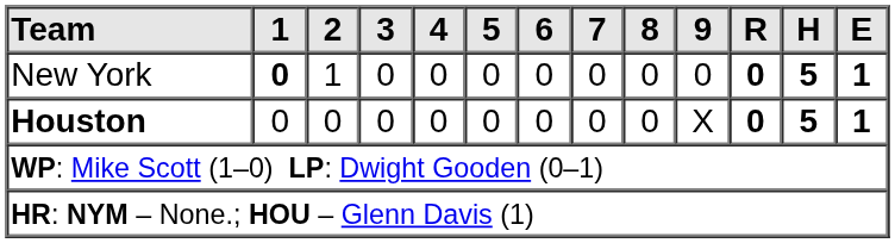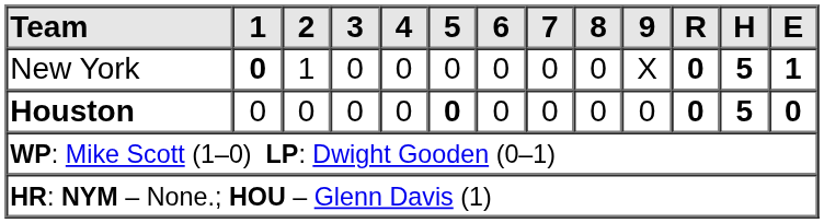 <table border=1 cellspacing=0 width=425 style="margin-left:3em;">
 <tr style="text-align:center; background-color:#e6e6e6;">
 <th align=left width=28%>Team</th>
 <th width=6%>1</th>
 <th width=6%>2</th>
 <th width=6%>3</th>
 <th width=6%>4</th>
 <th width=6%>5</th>
 <th width=6%>6</th>
 <th width=6%>7</th>
 <th width=6%>8</th>
 <th width=6%>9</th>
 <th width=6%>R</th>
 <th width=6%>H</th>
 <th width=6%>E</th>
 </tr>
 <tr style="text-align:center;">
 <td align=left>New York</td>
 <td><strong>0</strong></td>
 <td>1</td>
 <td>0</td>
 <td>0</td>
 <td>0</td>
 <td>0</td>
 <td>0</td>
 <td>0</td>
-<td>0</td>
+<td>X</td>
 <td><strong>0</strong></td>
 <td><strong>5</strong></td>
 <td><strong>1</strong></td>
 </tr>
 <tr style="text-align:center;">
 <td align=left><strong>Houston</strong></td>
 <td>0</td>
 <td>0</td>
 <td>0</td>
 <td>0</td>
+<td><strong>0</strong></td>
 <td>0</td>
 <td>0</td>
 <td>0</td>
 <td>0</td>
-<td>X</td>
 <td><strong>0</strong></td>
 <td><strong>5</strong></td>
-<td><strong>1</strong></td>
+<td><strong>0</strong></td>
 </tr>
 <tr style="text-align:left;">
 <td colspan=13><small><strong>WP</strong>: <a href='#'>Mike Scott</a> (1–0)  <strong>LP</strong>: <a href='#'>Dwight Gooden</a> (0–1)</small></td>
 </tr>
 <tr style="text-align:left;">
 <td colspan=13><small><strong>HR</strong>: <strong>NYM</strong> – None.; <strong>HOU</strong> – <a href='#'>Glenn Davis</a> (1)</small></td>
 </tr>
 </table>
